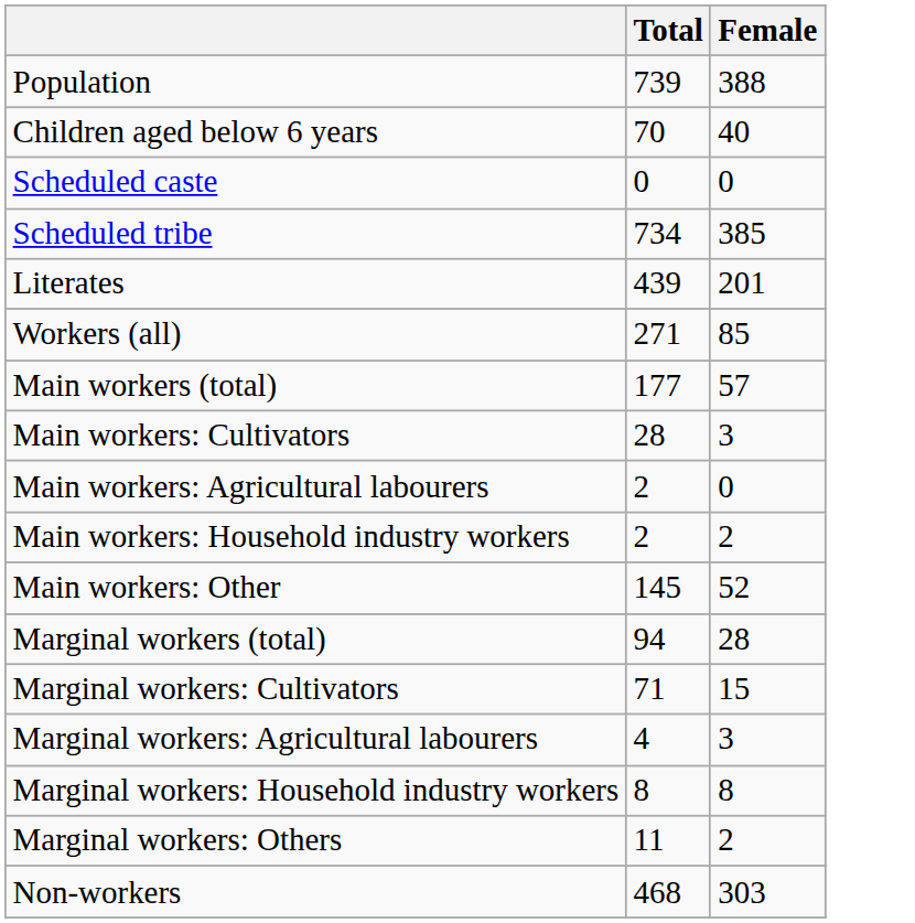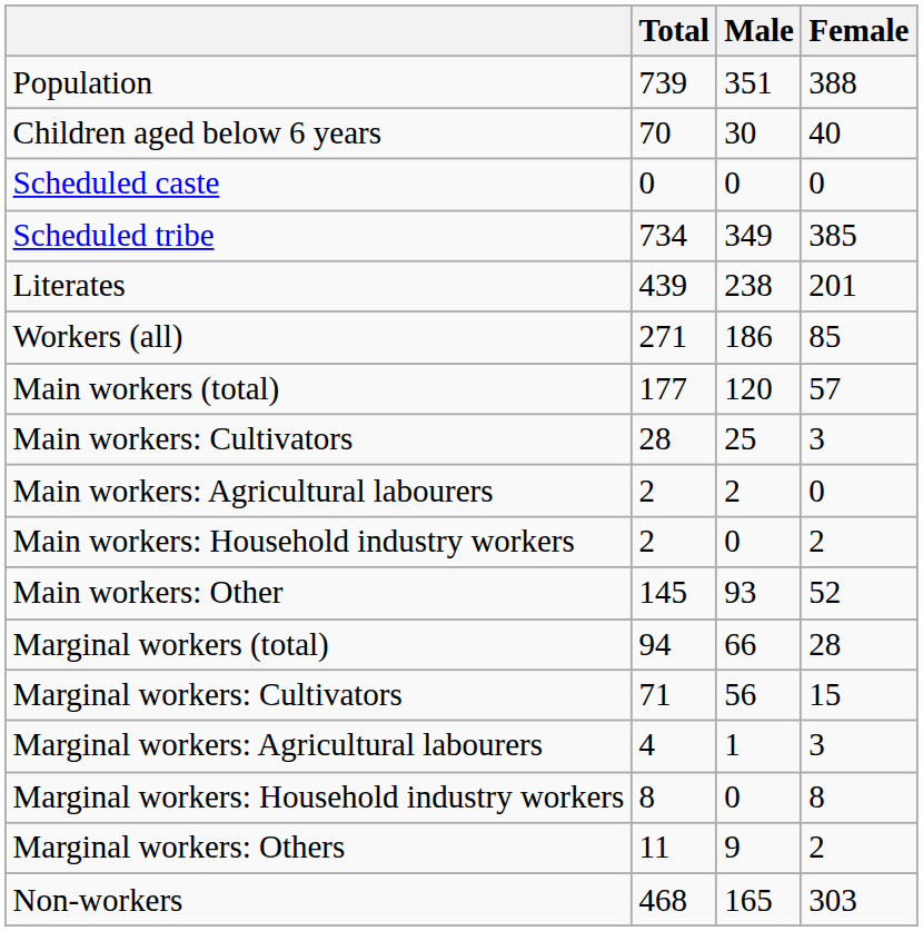 <table class="wikitable sortable">
 <tr>
 <th></th>
 <th>Total</th>
+<th>Male</th>
 <th>Female</th>
 </tr>
 <tr>
 <td>Population</td>
 <td>739</td>
+<td>351</td>
 <td>388</td>
 </tr>
 <tr>
 <td>Children aged below 6 years</td>
 <td>70</td>
+<td>30</td>
 <td>40</td>
 </tr>
 <tr>
 <td><a href='#'>Scheduled caste</a></td>
 <td>0</td>
 <td>0</td>
+<td>0</td>
 </tr>
 <tr>
 <td><a href='#'>Scheduled tribe</a></td>
 <td>734</td>
+<td>349</td>
 <td>385</td>
 </tr>
 <tr>
 <td>Literates</td>
 <td>439</td>
+<td>238</td>
 <td>201</td>
 </tr>
 <tr>
 <td>Workers (all)</td>
 <td>271</td>
+<td>186</td>
 <td>85</td>
 </tr>
 <tr>
 <td>Main workers (total)</td>
 <td>177</td>
+<td>120</td>
 <td>57</td>
 </tr>
 <tr>
 <td>Main workers: Cultivators</td>
 <td>28</td>
+<td>25</td>
 <td>3</td>
 </tr>
 <tr>
 <td>Main workers: Agricultural labourers</td>
+<td>2</td>
 <td>2</td>
 <td>0</td>
 </tr>
 <tr>
 <td>Main workers: Household industry workers</td>
 <td>2</td>
+<td>0</td>
 <td>2</td>
 </tr>
 <tr>
 <td>Main workers: Other</td>
 <td>145</td>
+<td>93</td>
 <td>52</td>
 </tr>
 <tr>
 <td>Marginal workers (total)</td>
 <td>94</td>
+<td>66</td>
 <td>28</td>
 </tr>
 <tr>
 <td>Marginal workers: Cultivators</td>
 <td>71</td>
+<td>56</td>
 <td>15</td>
 </tr>
 <tr>
 <td>Marginal workers: Agricultural labourers</td>
 <td>4</td>
+<td>1</td>
 <td>3</td>
 </tr>
 <tr>
 <td>Marginal workers: Household industry workers</td>
 <td>8</td>
+<td>0</td>
 <td>8</td>
 </tr>
 <tr>
 <td>Marginal workers: Others</td>
 <td>11</td>
+<td>9</td>
 <td>2</td>
 </tr>
 <tr>
 <td>Non-workers</td>
 <td>468</td>
+<td>165</td>
 <td>303</td>
 </tr>
 </table>
